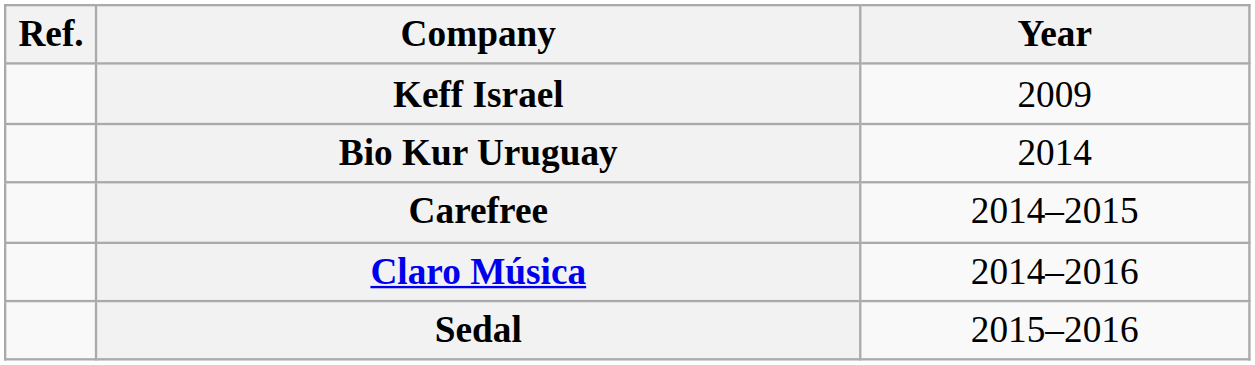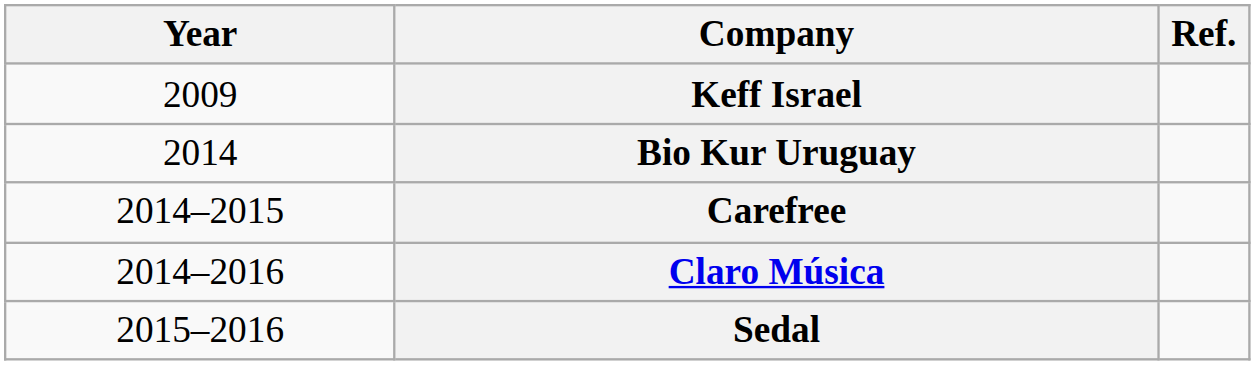 <table class="wikitable plainrowheaders sortable" style="text-align:center;">
 <tr>
+<th scope="col" style="width: 10em;">Year</th>
+<th scope="col" style="width: 20em;">Company</th>
 <th scope="col" style="width:2em;" class="unsortable">Ref.</th>
-<th scope="col" style="width: 20em;">Company</th>
-<th scope="col" style="width: 10em;">Year</th>
 </tr>
 <tr ´>
+<td>2009</td>
+<th scope="row">Keff Israel</th>
 <td></td>
-<th scope="row">Keff Israel</th>
-<td>2009</td>
 </tr>
 <tr>
+<td>2014</td>
+<th scope="row">Bio Kur Uruguay</th>
 <td></td>
-<th scope="row">Bio Kur Uruguay</th>
-<td>2014</td>
 </tr>
 <tr>
+<td>2014–2015</td>
+<th scope="row">Carefree</th>
 <td></td>
-<th scope="row">Carefree</th>
-<td>2014–2015</td>
 </tr>
 <tr>
+<td>2014–2016</td>
+<th scope="row"><a href='#'>Claro Música</a></th>
 <td></td>
-<th scope="row"><a href='#'>Claro Música</a></th>
-<td>2014–2016</td>
 </tr>
 <tr>
+<td>2015–2016</td>
+<th scope="row">Sedal</th>
 <td></td>
-<th scope="row">Sedal</th>
-<td>2015–2016</td>
 </tr>
 </table>
